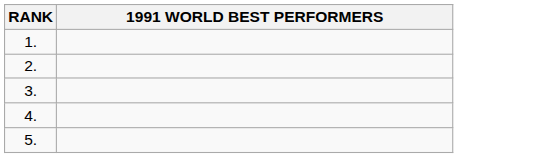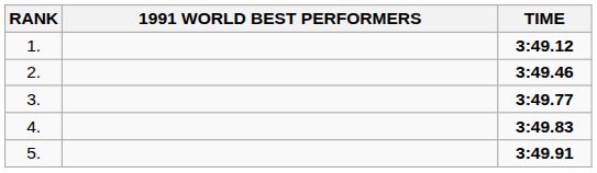 <table class="wikitable" style="border-collapse: collapse; font-size: 90%;">
 <tr>
 <th>RANK</th>
 <th align="center" style="width: 25em">1991 WORLD BEST PERFORMERS</th>
+<th align="center" style="width: 5em">TIME</th>
 </tr>
 <tr>
 <td align="center">1.</td>
 <td></td>
+<td align="center"><strong>3:49.12</strong></td>
 </tr>
 <tr>
 <td align="center">2.</td>
 <td></td>
+<td align="center"><strong>3:49.46</strong></td>
 </tr>
 <tr>
 <td align="center">3.</td>
 <td></td>
+<td align="center"><strong>3:49.77</strong></td>
 </tr>
 <tr>
 <td align="center">4.</td>
 <td></td>
+<td align="center"><strong>3:49.83</strong></td>
 </tr>
 <tr>
 <td align="center">5.</td>
 <td></td>
+<td align="center"><strong>3:49.91</strong></td>
 </tr>
 </table>
